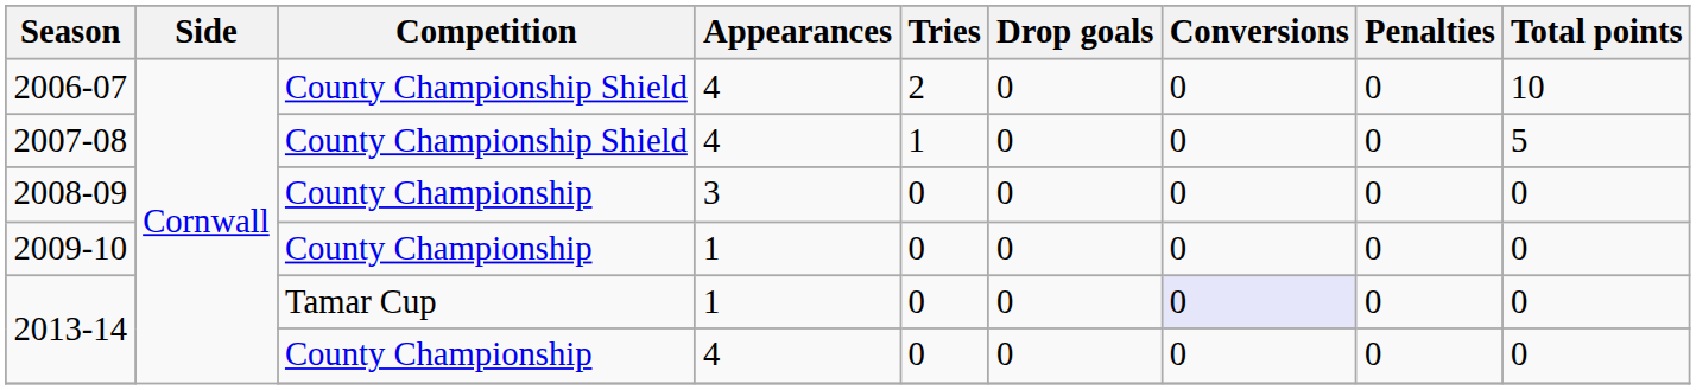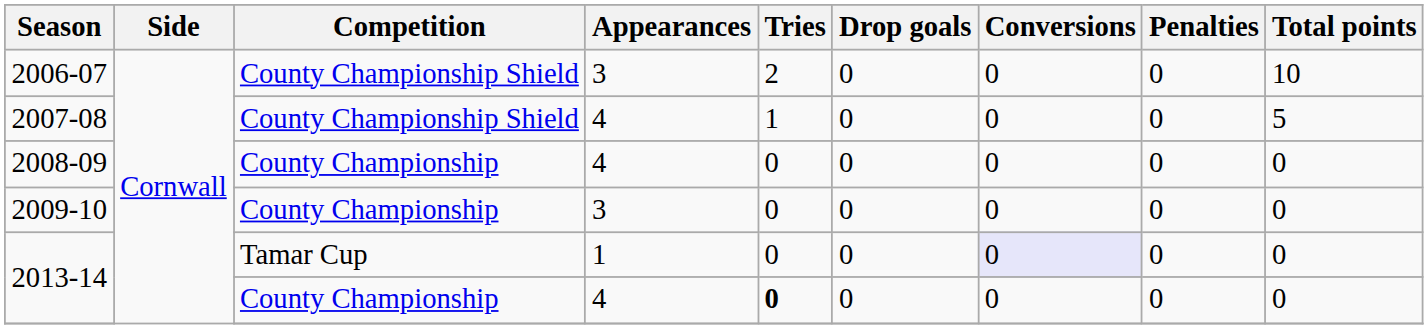 <table class="wikitable sortable">
 <tr>
 <th>Season</th>
 <th>Side</th>
 <th>Competition</th>
 <th>Appearances</th>
 <th>Tries</th>
 <th>Drop goals</th>
 <th>Conversions</th>
 <th>Penalties</th>
 <th>Total points</th>
 </tr>
 <tr>
 <td>2006-07</td>
 <td Rowspan="20"><a href='#'>Cornwall</a></td>
 <td><a href='#'>County Championship Shield</a></td>
-<td>4</td>
+<td>3</td>
 <td>2</td>
 <td>0</td>
 <td>0</td>
 <td>0</td>
 <td>10</td>
 </tr>
 <tr>
 <td>2007-08</td>
 <td><a href='#'>County Championship Shield</a></td>
 <td>4</td>
 <td>1</td>
 <td>0</td>
 <td>0</td>
 <td>0</td>
 <td>5</td>
 </tr>
 <tr>
 <td>2008-09</td>
 <td><a href='#'>County Championship</a></td>
-<td>3</td>
+<td>4</td>
 <td>0</td>
 <td>0</td>
 <td>0</td>
 <td>0</td>
 <td>0</td>
 </tr>
 <tr>
 <td>2009-10</td>
 <td><a href='#'>County Championship</a></td>
-<td>1</td>
+<td>3</td>
 <td>0</td>
 <td>0</td>
 <td>0</td>
 <td>0</td>
 <td>0</td>
 </tr>
 <tr>
 <td Rowspan="2">2013-14</td>
 <td>Tamar Cup</td>
 <td>1</td>
 <td>0</td>
 <td>0</td>
 <td style="background: lavender;">0</td>
 <td>0</td>
 <td>0</td>
 </tr>
 <tr>
 <td><a href='#'>County Championship</a></td>
 <td>4</td>
-<td>0</td>
+<td><strong>0</strong></td>
 <td>0</td>
 <td>0</td>
 <td>0</td>
 <td>0</td>
 </tr>
 <tr>
 </tr>
 </table>
